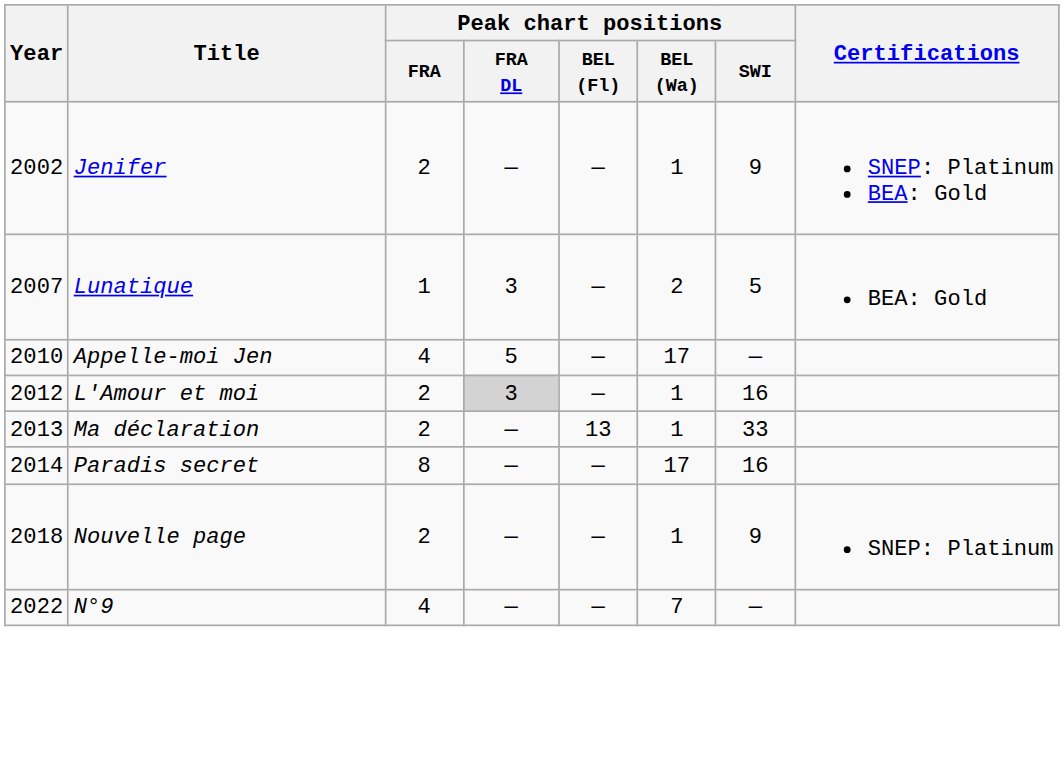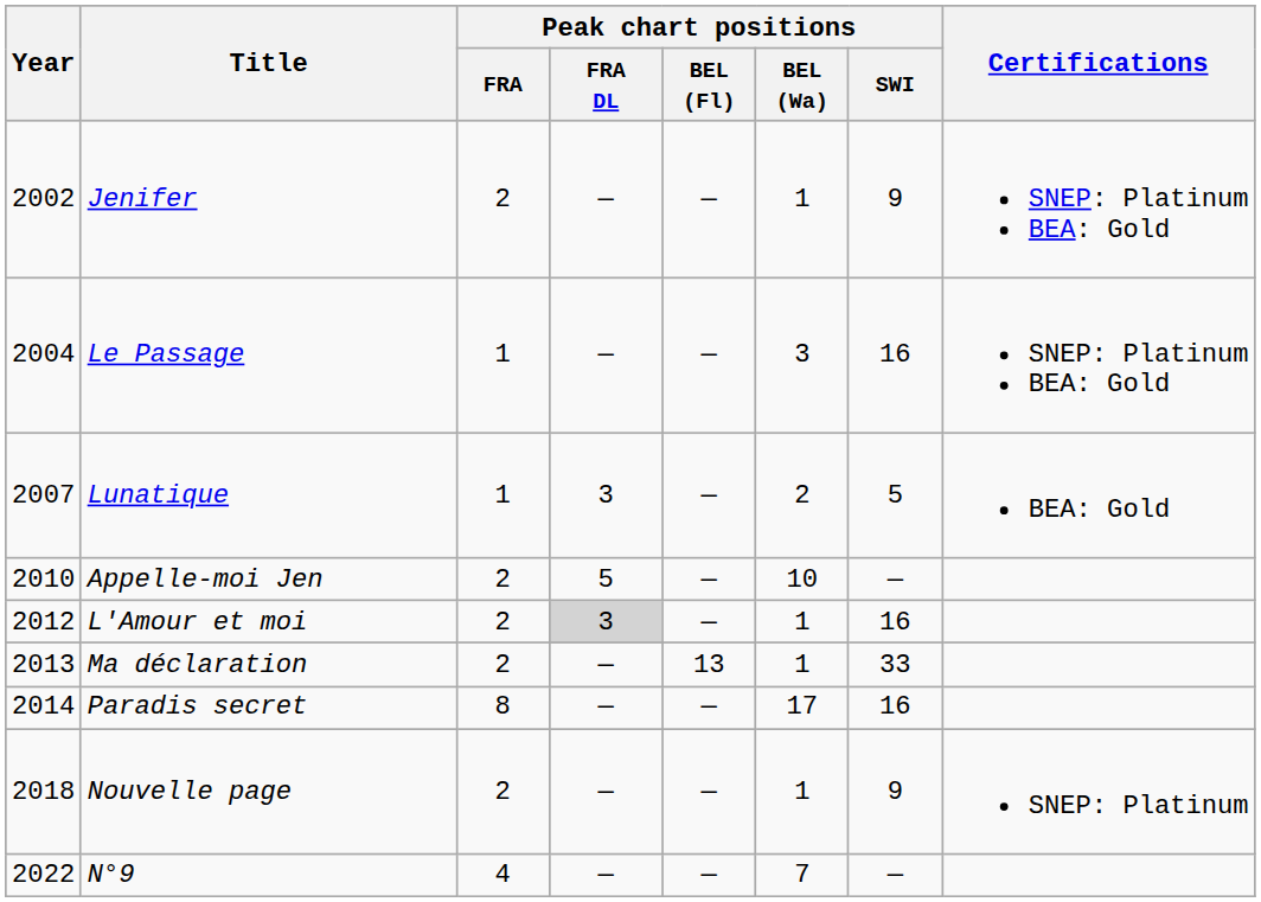 <table class="wikitable">
 <tr>
 <th align="center" rowspan="2" width="10">Year</th>
 <th align="center" rowspan="2" width="180">Title</th>
 <th align="center" colspan="5">Peak chart positions</th>
 <th align="center" rowspan="2"><a href='#'>Certifications</a></th>
 </tr>
 <tr>
 <th width="40"><small>FRA<br></small></th>
 <th width="50"><small>FRA<br><a href='#'>DL</a></small></th>
 <th width="40"><small>BEL<br>(Fl)<br></small></th>
 <th width="40"><small>BEL<br>(Wa)<br></small></th>
 <th width="40"><small>SWI<br></small></th>
 </tr>
 <tr>
 <td align="center">2002</td>
 <td><em><a href='#'>Jenifer</a></em></td>
 <td align="center">2</td>
 <td align="center">—</td>
 <td align="center">—</td>
 <td align="center">1</td>
 <td align="center">9</td>
 <td><br><ul><li><a href='#'>SNEP</a>: Platinum</li><li><a href='#'>BEA</a>: Gold</li></ul></td>
 </tr>
 <tr>
+<td align="center">2004</td>
+<td><em><a href='#'>Le Passage</a></em></td>
+<td align="center">1</td>
+<td align="center">—</td>
+<td align="center">—</td>
+<td align="center">3</td>
+<td align="center">16</td>
+<td><br><ul><li>SNEP: Platinum</li><li>BEA: Gold</li></ul></td>
+</tr>
+<tr>
 <td align="center">2007</td>
 <td><em><a href='#'>Lunatique</a></em></td>
 <td align="center">1</td>
 <td align="center">3</td>
 <td align="center">—</td>
 <td align="center">2</td>
 <td align="center">5</td>
 <td><br><ul><li>BEA: Gold</li></ul></td>
 </tr>
 <tr>
 <td align="center">2010</td>
 <td><em>Appelle-moi Jen</em></td>
-<td align="center">4</td>
+<td align="center">2</td>
 <td align="center">5</td>
 <td align="center">—</td>
-<td align="center">17</td>
+<td align="center">10</td>
 <td align="center">—</td>
 <td></td>
 </tr>
 <tr>
 <td align="center">2012</td>
 <td><em>L'Amour et moi</em></td>
 <td align="center">2</td>
 <td align="center" style="background: lightgrey;">3</td>
 <td align="center">—</td>
 <td align="center">1</td>
 <td align="center">16</td>
 <td></td>
 </tr>
 <tr>
 <td align="center">2013</td>
 <td><em>Ma déclaration</em></td>
 <td align="center">2</td>
 <td align="center">—</td>
 <td align="center">13</td>
 <td align="center">1</td>
 <td align="center">33</td>
 <td></td>
 </tr>
 <tr>
 <td align="center">2014</td>
 <td><em>Paradis secret</em></td>
 <td align="center">8</td>
 <td align="center">—</td>
 <td align="center">—</td>
 <td align="center">17</td>
 <td align="center">16</td>
 <td></td>
 </tr>
 <tr>
 <td align="center">2018</td>
 <td><em>Nouvelle page</em></td>
 <td align="center">2</td>
 <td align="center">—</td>
 <td align="center">—</td>
 <td align="center">1</td>
 <td align="center">9</td>
 <td><br><ul><li>SNEP: Platinum</li></ul></td>
 </tr>
 <tr>
 <td align="center">2022</td>
 <td><em>N°9</em></td>
 <td align="center">4<br></td>
 <td align="center">—</td>
 <td align="center">—</td>
 <td align="center">7</td>
 <td align="center">—</td>
 <td></td>
 </tr>
 </table>
